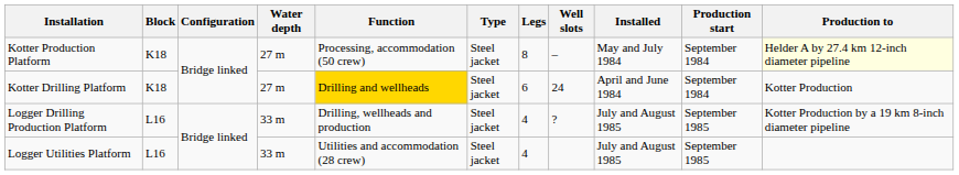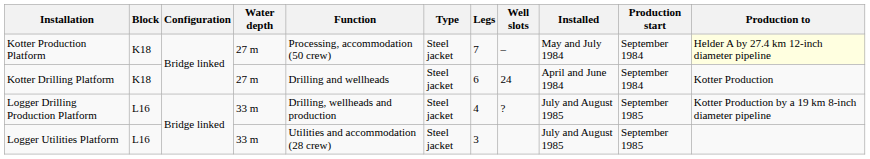 <table class="wikitable">
 <tr>
 <th>Installation</th>
 <th>Block</th>
 <th>Configuration</th>
 <th>Water depth</th>
 <th>Function</th>
 <th>Type</th>
 <th>Legs</th>
 <th>Well slots</th>
 <th>Installed</th>
 <th>Production start</th>
 <th>Production to</th>
 </tr>
 <tr>
 <td>Kotter Production Platform</td>
 <td>K18</td>
 <td rowspan="2">Bridge linked</td>
 <td>27 m</td>
 <td>Processing, accommodation (50 crew)</td>
 <td>Steel jacket</td>
-<td>8</td>
+<td>7</td>
 <td>–</td>
 <td>May and July 1984</td>
 <td>September 1984</td>
 <td style="background: lightyellow;">Helder A by 27.4 km 12-inch diameter pipeline</td>
 </tr>
 <tr>
 <td>Kotter Drilling Platform</td>
 <td>K18</td>
 <td>27 m</td>
-<td style="background: gold;">Drilling and wellheads</td>
+<td>Drilling and wellheads</td>
 <td>Steel jacket</td>
 <td>6</td>
 <td>24</td>
 <td>April and June 1984</td>
 <td>September 1984</td>
 <td>Kotter Production</td>
 </tr>
 <tr>
 <td>Logger Drilling Production Platform</td>
 <td>L16</td>
 <td rowspan="2">Bridge linked</td>
 <td>33 m</td>
 <td>Drilling, wellheads and production</td>
 <td>Steel jacket</td>
 <td>4</td>
 <td>?</td>
 <td>July and August 1985</td>
 <td>September 1985</td>
 <td>Kotter Production by a 19 km 8-inch diameter pipeline</td>
 </tr>
 <tr>
 <td>Logger Utilities Platform</td>
 <td>L16</td>
 <td>33 m</td>
 <td>Utilities and accommodation (28 crew)</td>
 <td>Steel jacket</td>
-<td>4</td>
+<td>3</td>
 <td></td>
 <td>July and August 1985</td>
 <td>September 1985</td>
 <td></td>
 </tr>
 </table>
